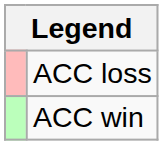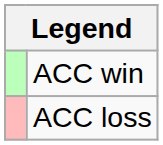 <table class="wikitable" style="font-size:90%">
 <tr>
 <th colspan="2">Legend</th>
 </tr>
 <tr>
+<td style="background:#bfb;"> </td>
+<td>ACC win</td>
+</tr>
+<tr>
 <td style="background:#fbb;"> </td>
 <td>ACC loss</td>
 </tr>
-<tr>
-<td style="background:#bfb;"> </td>
-<td>ACC win</td>
-</tr>
 </table>
